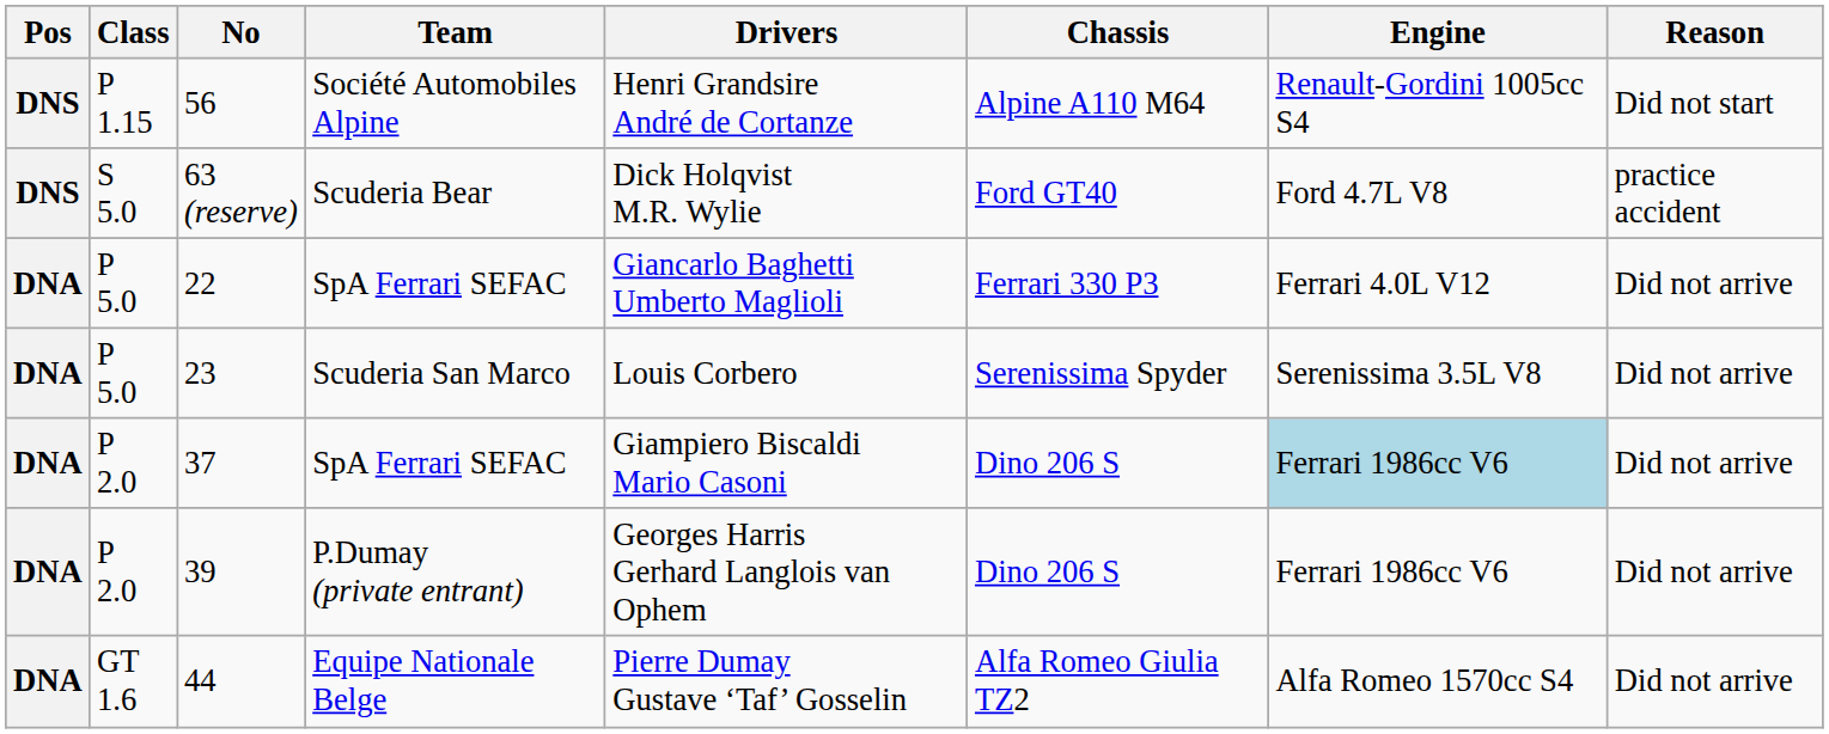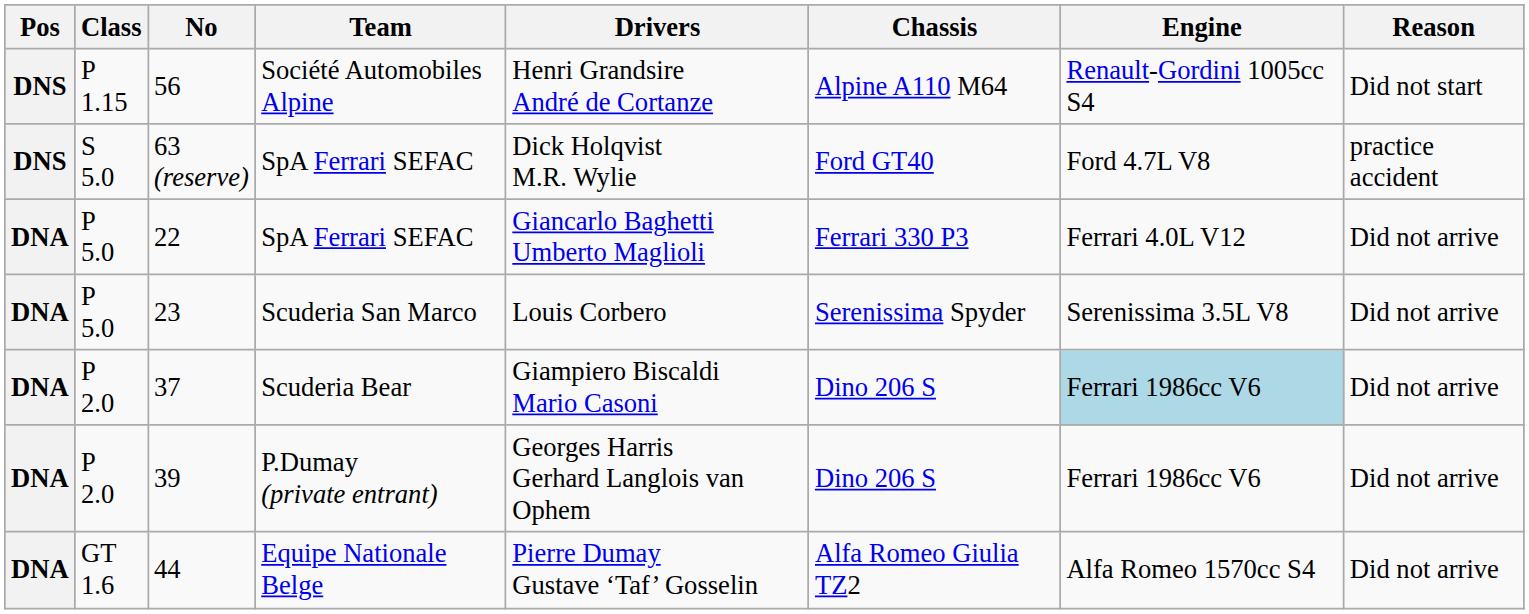 <table class="wikitable" style="font-size: 95%;">
 <tr>
 <th>Pos</th>
 <th>Class</th>
 <th>No</th>
 <th>Team</th>
 <th>Drivers</th>
 <th>Chassis</th>
 <th>Engine</th>
 <th>Reason</th>
 </tr>
 <tr>
 <th>DNS</th>
 <td>P<br>1.15</td>
 <td>56</td>
 <td> Société Automobiles<br><a href='#'>Alpine</a></td>
 <td> Henri Grandsire<br> <a href='#'>André de Cortanze</a></td>
 <td><a href='#'>Alpine A110</a> M64</td>
 <td><a href='#'>Renault</a>-<a href='#'>Gordini</a> 1005cc S4</td>
 <td>Did not start</td>
 </tr>
 <tr>
 <th>DNS</th>
 <td>S<br>5.0</td>
 <td>63<br><em>(reserve)</em></td>
-<td> Scuderia Bear</td>
+<td> SpA <a href='#'>Ferrari</a> SEFAC</td>
 <td> Dick Holqvist<br> M.R. Wylie</td>
 <td><a href='#'>Ford GT40</a></td>
 <td>Ford 4.7L V8</td>
 <td>practice accident</td>
 </tr>
 <tr>
 <th>DNA</th>
 <td>P<br>5.0</td>
 <td>22</td>
 <td> SpA <a href='#'>Ferrari</a> SEFAC</td>
 <td> <a href='#'>Giancarlo Baghetti</a><br> <a href='#'>Umberto Maglioli</a></td>
 <td><a href='#'>Ferrari 330 P3</a></td>
 <td>Ferrari 4.0L V12</td>
 <td>Did not arrive</td>
 </tr>
 <tr>
 <th>DNA</th>
 <td>P<br>5.0</td>
 <td>23</td>
 <td> Scuderia San Marco</td>
 <td> Louis Corbero</td>
 <td><a href='#'>Serenissima</a> Spyder</td>
 <td>Serenissima 3.5L V8</td>
 <td>Did not arrive</td>
 </tr>
 <tr>
 <th>DNA</th>
 <td>P<br>2.0</td>
 <td>37</td>
-<td> SpA <a href='#'>Ferrari</a> SEFAC</td>
+<td> Scuderia Bear</td>
 <td> Giampiero Biscaldi<br> <a href='#'>Mario Casoni</a></td>
 <td><a href='#'>Dino 206 S</a></td>
 <td style="background: lightblue;">Ferrari 1986cc V6</td>
 <td>Did not arrive</td>
 </tr>
 <tr>
 <th>DNA</th>
 <td>P<br>2.0</td>
 <td>39</td>
 <td> P.Dumay<br><em>(private entrant)</em></td>
 <td> Georges Harris<br> Gerhard Langlois van Ophem</td>
 <td><a href='#'>Dino 206 S</a></td>
 <td>Ferrari 1986cc V6</td>
 <td>Did not arrive</td>
 </tr>
 <tr>
 <th>DNA</th>
 <td>GT<br>1.6</td>
 <td>44</td>
 <td> <a href='#'>Equipe Nationale Belge</a></td>
 <td> <a href='#'>Pierre Dumay</a><br> Gustave ‘Taf’ Gosselin</td>
 <td><a href='#'>Alfa Romeo Giulia TZ</a>2</td>
 <td>Alfa Romeo 1570cc S4</td>
 <td>Did not arrive</td>
 </tr>
 </table>
